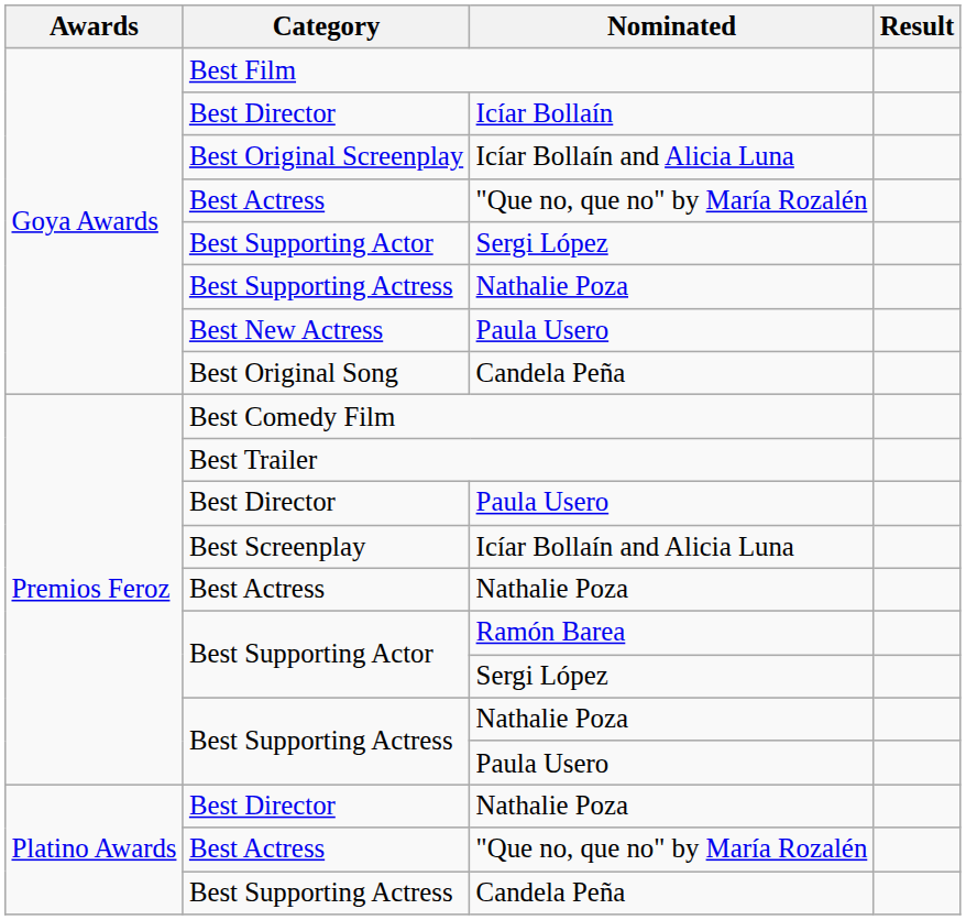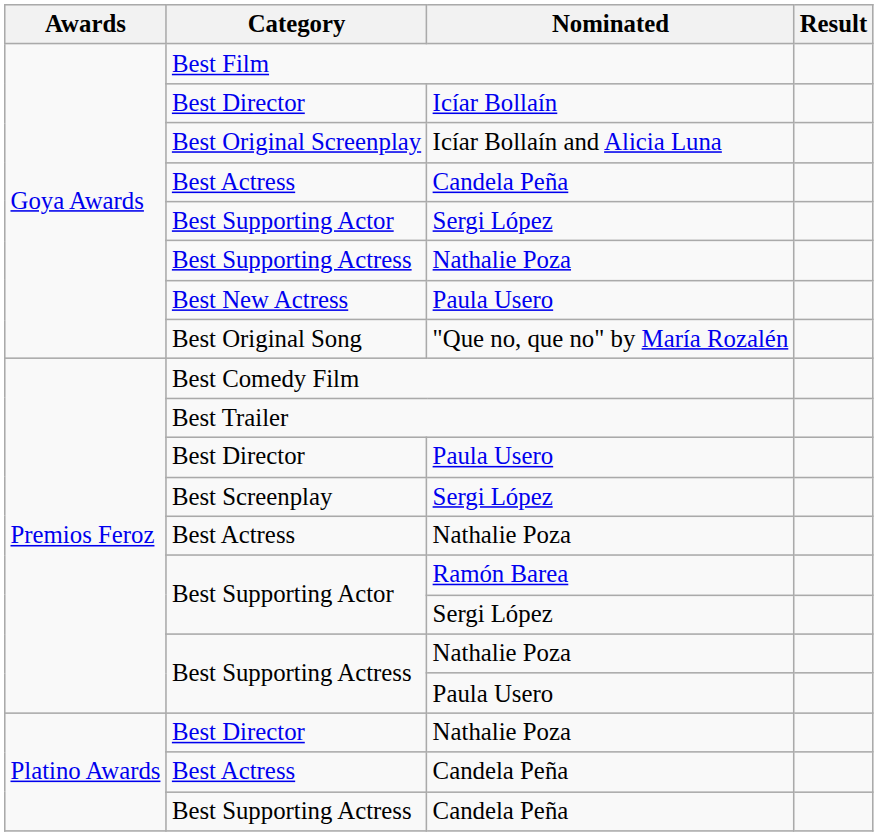 <table class="wikitable">
 <tr>
 <th>Awards</th>
 <th>Category</th>
 <th>Nominated</th>
 <th>Result</th>
 </tr>
 <tr>
 <td rowspan=8><a href='#'>Goya Awards</a></td>
 <td colspan=2><a href='#'>Best Film</a></td>
 <td></td>
 </tr>
 <tr>
 <td><a href='#'>Best Director</a></td>
 <td><a href='#'>Icíar Bollaín</a></td>
 <td></td>
 </tr>
 <tr>
 <td><a href='#'>Best Original Screenplay</a></td>
 <td>Icíar Bollaín and <a href='#'>Alicia Luna</a></td>
 <td></td>
 </tr>
 <tr>
 <td><a href='#'>Best Actress</a></td>
-<td>"Que no, que no" by <a href='#'>María Rozalén</a></td>
+<td><a href='#'>Candela Peña</a></td>
 <td></td>
 </tr>
 <tr>
 <td><a href='#'>Best Supporting Actor</a></td>
 <td><a href='#'>Sergi López</a></td>
 <td></td>
 </tr>
 <tr>
 <td><a href='#'>Best Supporting Actress</a></td>
 <td><a href='#'>Nathalie Poza</a></td>
 <td></td>
 </tr>
 <tr>
 <td><a href='#'>Best New Actress</a></td>
 <td><a href='#'>Paula Usero</a></td>
 <td></td>
 </tr>
 <tr>
 <td>Best Original Song</td>
-<td>Candela Peña</td>
+<td>"Que no, que no" by <a href='#'>María Rozalén</a></td>
 <td></td>
 </tr>
 <tr>
 <td rowspan=9><a href='#'>Premios Feroz</a></td>
 <td colspan=2>Best Comedy Film</td>
 <td></td>
 </tr>
 <tr>
 <td colspan=2>Best Trailer</td>
 <td></td>
 </tr>
 <tr>
 <td>Best Director</td>
 <td><a href='#'>Paula Usero</a></td>
 <td></td>
 </tr>
 <tr>
 <td>Best Screenplay</td>
-<td>Icíar Bollaín and Alicia Luna</td>
+<td><a href='#'>Sergi López</a></td>
 <td></td>
 </tr>
 <tr>
 <td>Best Actress</td>
 <td>Nathalie Poza</td>
 <td></td>
 </tr>
 <tr>
 <td rowspan=2>Best Supporting Actor</td>
 <td><a href='#'>Ramón Barea</a></td>
 <td></td>
 </tr>
 <tr>
 <td>Sergi López</td>
 <td></td>
 </tr>
 <tr>
 <td rowspan=2>Best Supporting Actress</td>
 <td>Nathalie Poza</td>
 <td></td>
 </tr>
 <tr>
 <td>Paula Usero</td>
 <td></td>
 </tr>
 <tr>
 <td rowspan = "3"><a href='#'>Platino Awards</a></td>
 <td><a href='#'>Best Director</a></td>
 <td>Nathalie Poza</td>
 <td></td>
 </tr>
 <tr>
 <td><a href='#'>Best Actress</a></td>
-<td>"Que no, que no" by <a href='#'>María Rozalén</a></td>
+<td>Candela Peña</td>
 <td></td>
 </tr>
 <tr>
 <td>Best Supporting Actress</td>
 <td>Candela Peña</td>
 <td></td>
 </tr>
 </table>
